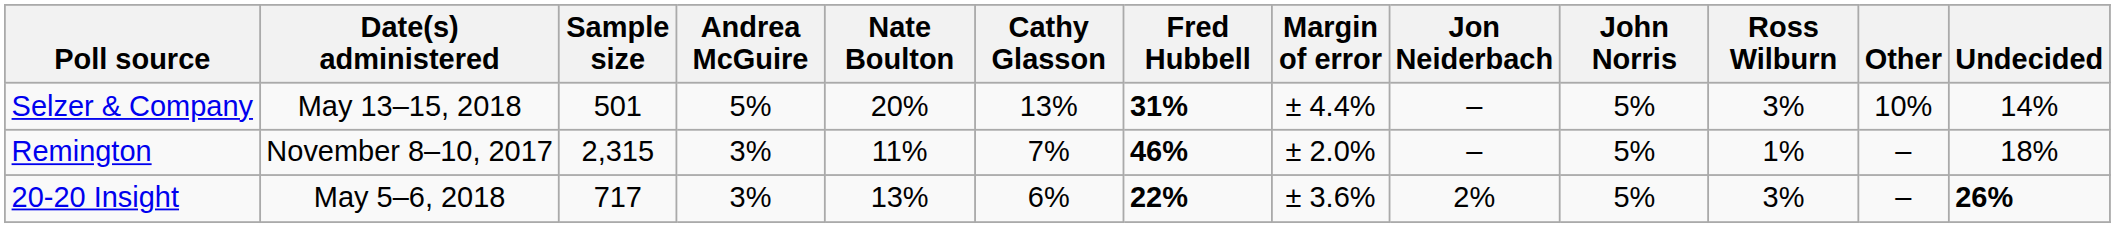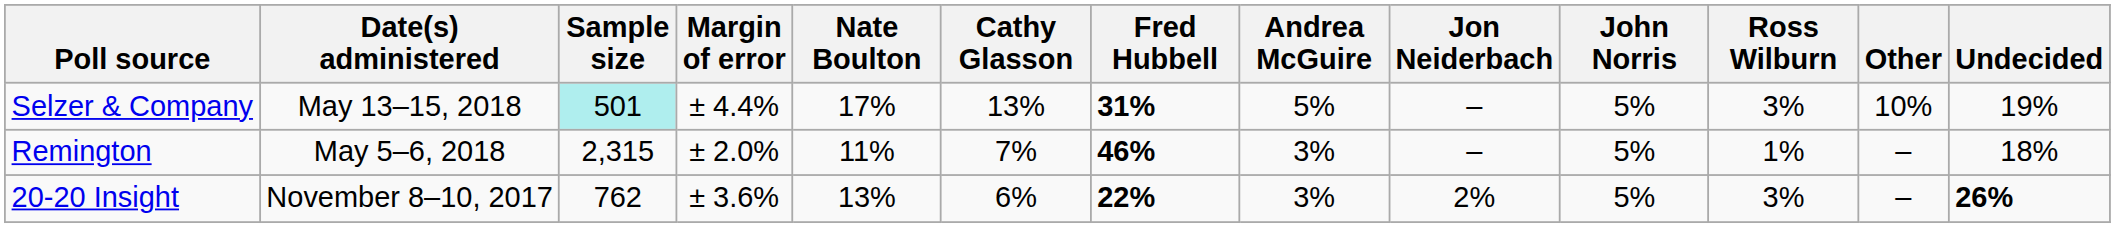 <table class="wikitable">
 <tr valign=bottom>
 <th>Poll source</th>
 <th>Date(s)<br>administered</th>
 <th>Sample<br>size</th>
-<th style="width:75px;">Andrea<br>McGuire</th>
+<th>Margin<br>of error</th>
 <th style="width:75px;">Nate<br>Boulton</th>
 <th style="width:75px;">Cathy<br>Glasson</th>
 <th style="width:75px;">Fred<br>Hubbell</th>
-<th>Margin<br>of error</th>
+<th style="width:75px;">Andrea<br>McGuire</th>
 <th style="width:75px;">Jon<br>Neiderbach</th>
 <th style="width:75px;">John<br>Norris</th>
 <th style="width:75px;">Ross<br>Wilburn</th>
 <th>Other</th>
 <th>Undecided</th>
 </tr>
 <tr>
 <td><a href='#'>Selzer & Company</a></td>
 <td align=center>May 13–15, 2018</td>
-<td align=center>501</td>
-<td align=center>5%</td>
-<td align=center>20%</td>
+<td align=center style="background: paleturquoise;">501</td>
+<td align=center>± 4.4%</td>
+<td align=center>17%</td>
 <td align=center>13%</td>
 <td><strong>31%</strong></td>
-<td align=center>± 4.4%</td>
+<td align=center>5%</td>
 <td align=center>–</td>
 <td align=center>5%</td>
 <td align=center>3%</td>
 <td align=center>10%</td>
-<td align=center>14%</td>
+<td align=center>19%</td>
 </tr>
 <tr>
 <td><a href='#'>Remington</a></td>
-<td align=center>November 8–10, 2017</td>
+<td align=center>May 5–6, 2018</td>
 <td align=center>2,315</td>
-<td align=center>3%</td>
+<td align=center>± 2.0%</td>
 <td align=center>11%</td>
 <td align=center>7%</td>
 <td><strong>46%</strong></td>
-<td align=center>± 2.0%</td>
+<td align=center>3%</td>
 <td align=center>–</td>
 <td align=center>5%</td>
 <td align=center>1%</td>
 <td align=center>–</td>
 <td align=center>18%</td>
 </tr>
 <tr>
 <td><a href='#'>20-20 Insight</a></td>
-<td align=center>May 5–6, 2018</td>
-<td align=center>717</td>
-<td align=center>3%</td>
+<td align=center>November 8–10, 2017</td>
+<td align=center>762</td>
+<td align=center>± 3.6%</td>
 <td align=center>13%</td>
 <td align=center>6%</td>
 <td><strong>22%</strong></td>
-<td align=center>± 3.6%</td>
+<td align=center>3%</td>
 <td align=center>2%</td>
 <td align=center>5%</td>
 <td align=center>3%</td>
 <td align=center>–</td>
 <td><strong>26%</strong></td>
 </tr>
 </table>
